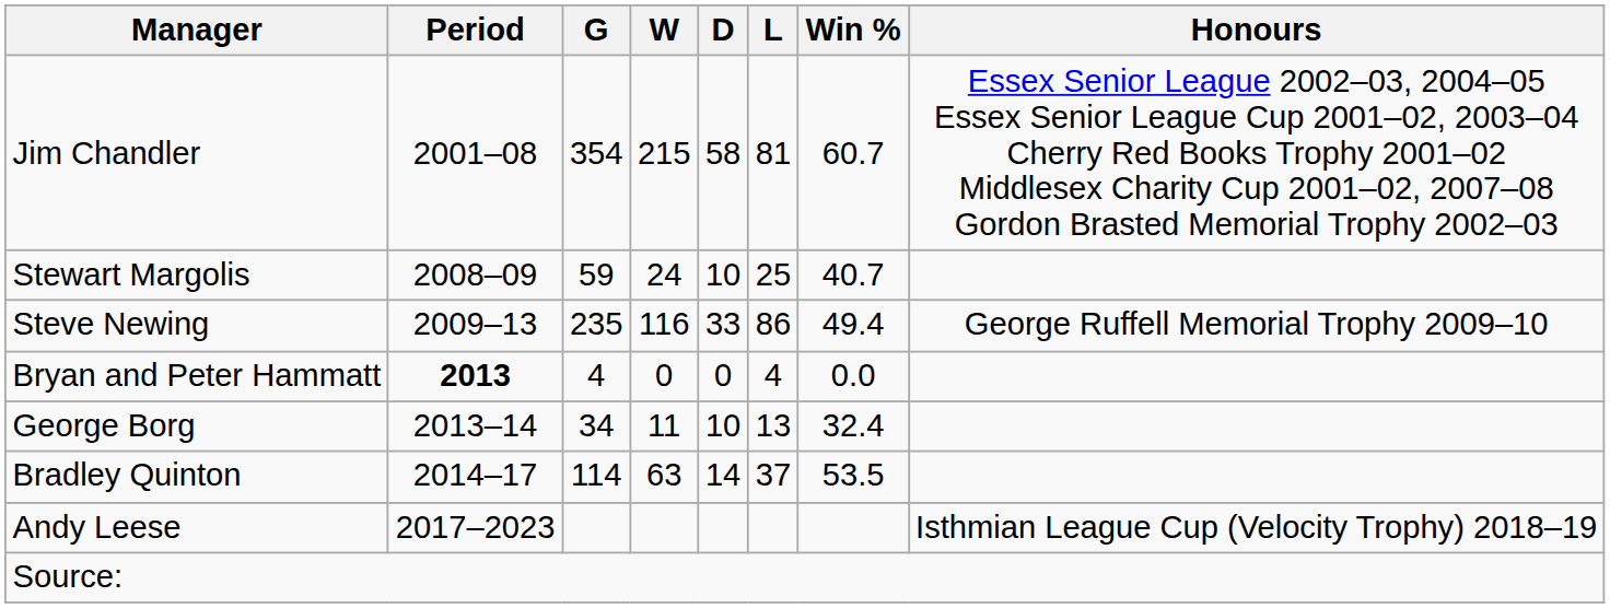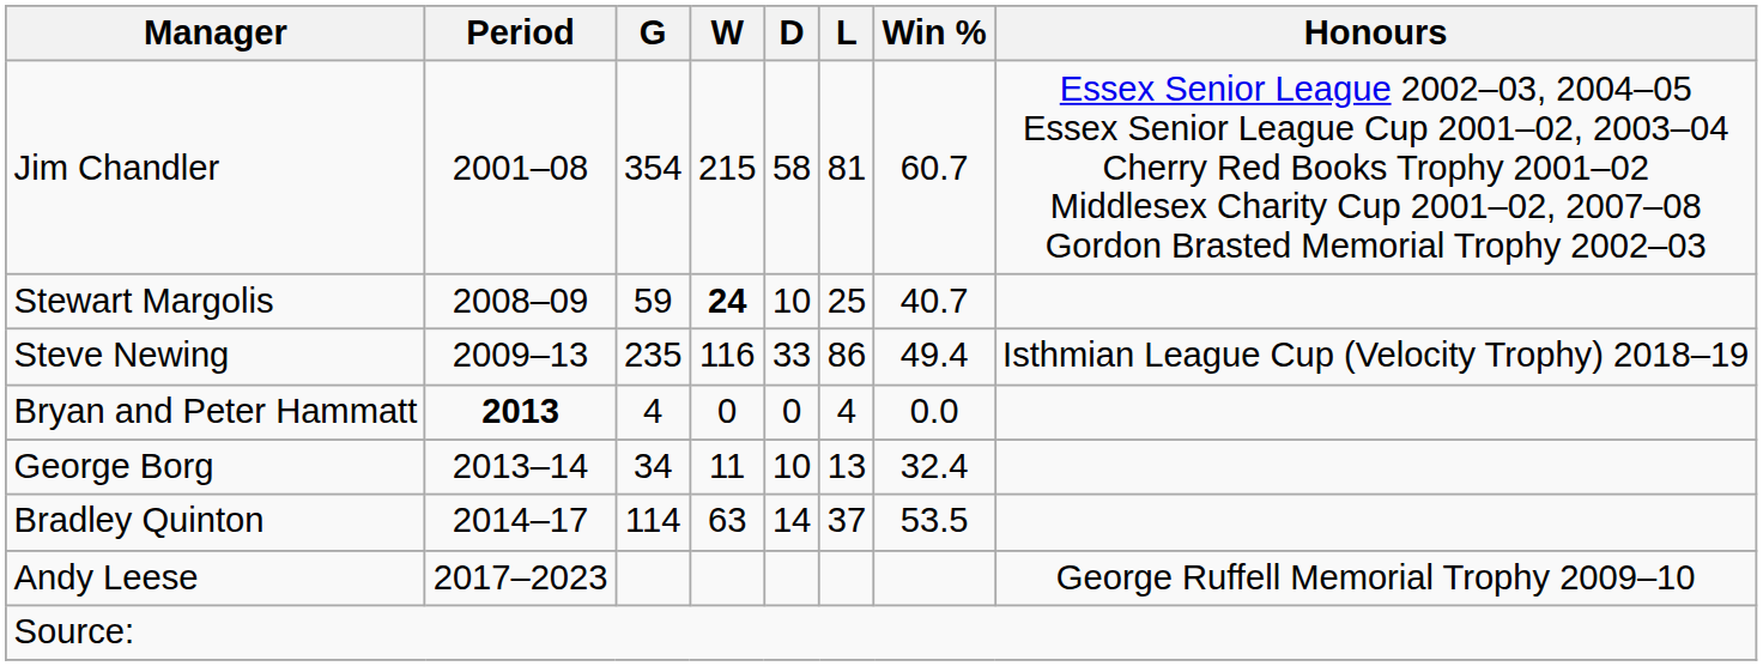 <table class="wikitable sortable" style=text-align:center>
 <tr>
 <th>Manager</th>
 <th>Period</th>
 <th>G</th>
 <th>W</th>
 <th>D</th>
 <th>L</th>
 <th>Win %</th>
 <th>Honours</th>
 </tr>
 <tr>
 <td align=left> Jim Chandler</td>
 <td>2001–08</td>
 <td>354</td>
 <td>215</td>
 <td>58</td>
 <td>81</td>
 <td>60.7</td>
 <td><a href='#'>Essex Senior League</a> 2002–03, 2004–05<br>Essex Senior League Cup 2001–02, 2003–04<br>Cherry Red Books Trophy 2001–02<br>Middlesex Charity Cup 2001–02, 2007–08<br>Gordon Brasted Memorial Trophy 2002–03</td>
 </tr>
 <tr>
 <td align=left> Stewart Margolis</td>
 <td>2008–09</td>
 <td>59</td>
-<td>24</td>
+<td><strong>24</strong></td>
 <td>10</td>
 <td>25</td>
 <td>40.7</td>
 <td></td>
 </tr>
 <tr>
 <td align=left> Steve Newing</td>
 <td>2009–13</td>
 <td>235</td>
 <td>116</td>
 <td>33</td>
 <td>86</td>
 <td>49.4</td>
-<td>George Ruffell Memorial Trophy 2009–10</td>
+<td>Isthmian League Cup (Velocity Trophy) 2018–19</td>
 </tr>
 <tr>
 <td align=left> Bryan and Peter Hammatt</td>
 <td><strong>2013</strong></td>
 <td>4</td>
 <td>0</td>
 <td>0</td>
 <td>4</td>
 <td>0.0</td>
 <td></td>
 </tr>
 <tr>
 <td align=left> George Borg</td>
 <td>2013–14</td>
 <td>34</td>
 <td>11</td>
 <td>10</td>
 <td>13</td>
 <td>32.4</td>
 <td></td>
 </tr>
 <tr>
 <td align=left> Bradley Quinton</td>
 <td>2014–17</td>
 <td>114</td>
 <td>63</td>
 <td>14</td>
 <td>37</td>
 <td>53.5</td>
 <td></td>
 </tr>
 <tr>
 <td align=left> Andy Leese</td>
 <td>2017–2023</td>
 <td></td>
 <td></td>
 <td></td>
 <td></td>
 <td></td>
-<td>Isthmian League Cup (Velocity Trophy) 2018–19</td>
+<td>George Ruffell Memorial Trophy 2009–10</td>
 </tr>
 <tr>
 <td align=left colspan=8>Source: </td>
 </tr>
 </table>
